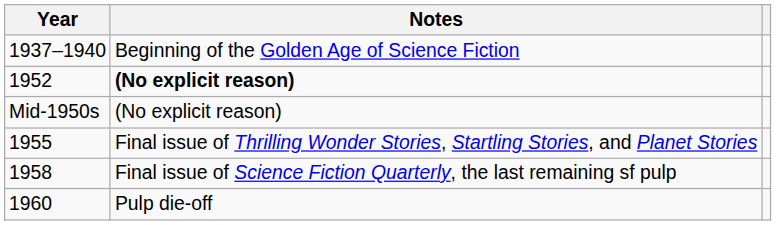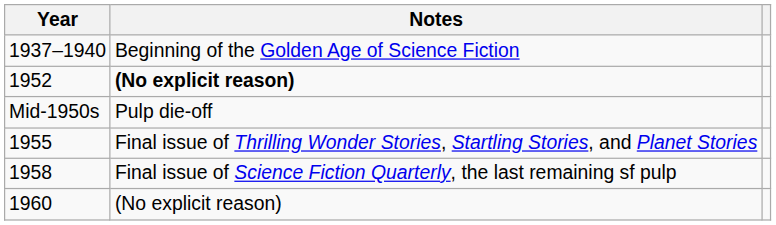 <table class="wikitable floatright">
 <tr>
 <th>Year</th>
 <th>Notes</th>
 <th></th>
 </tr>
 <tr>
 <td>1937–1940</td>
 <td>Beginning of the <a href='#'>Golden Age of Science Fiction</a></td>
 <td></td>
 </tr>
 <tr>
 <td>1952</td>
 <td><strong>(No explicit reason)</strong></td>
 <td></td>
 </tr>
 <tr>
 <td>Mid-1950s</td>
-<td>(No explicit reason)</td>
+<td>Pulp die-off</td>
 <td></td>
 </tr>
 <tr>
 <td>1955</td>
 <td>Final issue of <em><a href='#'>Thrilling Wonder Stories</a></em>, <em><a href='#'>Startling Stories</a></em>, and <em><a href='#'>Planet Stories</a></em></td>
 <td></td>
 </tr>
 <tr>
 <td>1958</td>
 <td>Final issue of <em><a href='#'>Science Fiction Quarterly</a></em>, the last remaining sf pulp</td>
 <td></td>
 </tr>
 <tr>
 <td>1960</td>
-<td>Pulp die-off</td>
+<td>(No explicit reason)</td>
 <td></td>
 </tr>
 </table>
